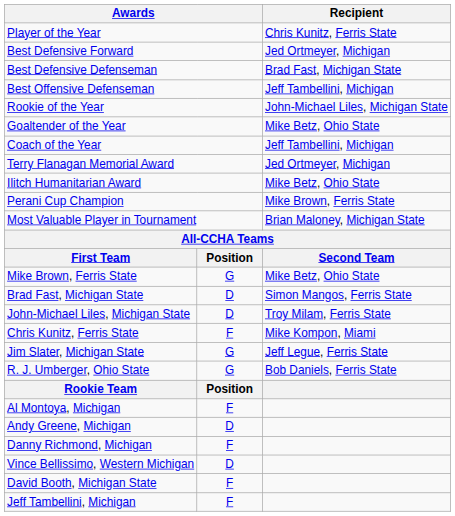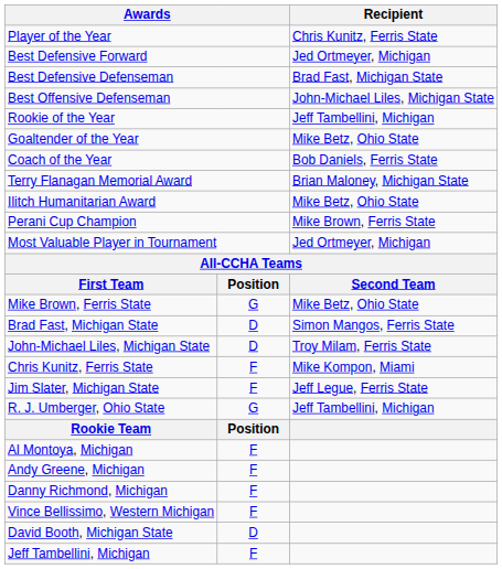 <table class="wikitable">
 <tr>
 <th colspan=2><a href='#'>Awards</a></th>
 <th>Recipient</th>
 </tr>
 <tr>
 <td colspan=2><a href='#'>Player of the Year</a></td>
 <td><a href='#'>Chris Kunitz</a>, <a href='#'>Ferris State</a></td>
 </tr>
 <tr>
 <td colspan=2><a href='#'>Best Defensive Forward</a></td>
 <td><a href='#'>Jed Ortmeyer</a>, <a href='#'>Michigan</a></td>
 </tr>
 <tr>
 <td colspan=2><a href='#'>Best Defensive Defenseman</a></td>
 <td><a href='#'>Brad Fast</a>, <a href='#'>Michigan State</a></td>
 </tr>
 <tr>
 <td colspan=2><a href='#'>Best Offensive Defenseman</a></td>
-<td><a href='#'>Jeff Tambellini</a>, <a href='#'>Michigan</a></td>
+<td><a href='#'>John-Michael Liles</a>, <a href='#'>Michigan State</a></td>
 </tr>
 <tr>
 <td colspan=2><a href='#'>Rookie of the Year</a></td>
-<td><a href='#'>John-Michael Liles</a>, <a href='#'>Michigan State</a></td>
+<td><a href='#'>Jeff Tambellini</a>, <a href='#'>Michigan</a></td>
 </tr>
 <tr>
 <td colspan=2><a href='#'>Goaltender of the Year</a></td>
 <td><a href='#'>Mike Betz</a>, <a href='#'>Ohio State</a></td>
 </tr>
 <tr>
 <td colspan=2><a href='#'>Coach of the Year</a></td>
-<td><a href='#'>Jeff Tambellini</a>, <a href='#'>Michigan</a></td>
+<td><a href='#'>Bob Daniels</a>, <a href='#'>Ferris State</a></td>
 </tr>
 <tr>
 <td colspan=2><a href='#'>Terry Flanagan Memorial Award</a></td>
-<td><a href='#'>Jed Ortmeyer</a>, <a href='#'>Michigan</a></td>
+<td><a href='#'>Brian Maloney</a>, <a href='#'>Michigan State</a></td>
 </tr>
 <tr>
 <td colspan=2><a href='#'>Ilitch Humanitarian Award</a></td>
 <td><a href='#'>Mike Betz</a>, <a href='#'>Ohio State</a></td>
 </tr>
 <tr>
 <td colspan=2><a href='#'>Perani Cup Champion</a></td>
 <td><a href='#'>Mike Brown</a>, <a href='#'>Ferris State</a></td>
 </tr>
 <tr>
 <td colspan=2><a href='#'>Most Valuable Player in Tournament</a></td>
-<td><a href='#'>Brian Maloney</a>, <a href='#'>Michigan State</a></td>
+<td><a href='#'>Jed Ortmeyer</a>, <a href='#'>Michigan</a></td>
 </tr>
 <tr>
 <th colspan=3><a href='#'>All-CCHA Teams</a></th>
 </tr>
 <tr>
 <th><a href='#'>First Team</a></th>
 <th>  Position  </th>
 <th><a href='#'>Second Team</a></th>
 </tr>
 <tr>
 <td><a href='#'>Mike Brown</a>, <a href='#'>Ferris State</a></td>
 <td align=center><a href='#'>G</a></td>
 <td><a href='#'>Mike Betz</a>, <a href='#'>Ohio State</a></td>
 </tr>
 <tr>
 <td><a href='#'>Brad Fast</a>, <a href='#'>Michigan State</a></td>
 <td align=center><a href='#'>D</a></td>
 <td><a href='#'>Simon Mangos</a>, <a href='#'>Ferris State</a></td>
 </tr>
 <tr>
 <td><a href='#'>John-Michael Liles</a>, <a href='#'>Michigan State</a></td>
 <td align=center><a href='#'>D</a></td>
 <td><a href='#'>Troy Milam</a>, <a href='#'>Ferris State</a></td>
 </tr>
 <tr>
 <td><a href='#'>Chris Kunitz</a>, <a href='#'>Ferris State</a></td>
 <td align=center><a href='#'>F</a></td>
 <td><a href='#'>Mike Kompon</a>, <a href='#'>Miami</a></td>
 </tr>
 <tr>
 <td><a href='#'>Jim Slater</a>, <a href='#'>Michigan State</a></td>
-<td align=center><a href='#'>G</a></td>
+<td align=center><a href='#'>F</a></td>
 <td><a href='#'>Jeff Legue</a>, <a href='#'>Ferris State</a></td>
 </tr>
 <tr>
 <td><a href='#'>R. J. Umberger</a>, <a href='#'>Ohio State</a></td>
 <td align=center><a href='#'>G</a></td>
-<td><a href='#'>Bob Daniels</a>, <a href='#'>Ferris State</a></td>
+<td><a href='#'>Jeff Tambellini</a>, <a href='#'>Michigan</a></td>
 </tr>
 <tr>
 <th><a href='#'>Rookie Team</a></th>
 <th>  Position  </th>
 <th></th>
 </tr>
 <tr>
 <td><a href='#'>Al Montoya</a>, <a href='#'>Michigan</a></td>
 <td align=center><a href='#'>F</a></td>
 <td></td>
 </tr>
 <tr>
 <td><a href='#'>Andy Greene</a>, <a href='#'>Michigan</a></td>
-<td align=center><a href='#'>D</a></td>
+<td align=center><a href='#'>F</a></td>
 <td></td>
 </tr>
 <tr>
 <td><a href='#'>Danny Richmond</a>, <a href='#'>Michigan</a></td>
 <td align=center><a href='#'>F</a></td>
 <td></td>
 </tr>
 <tr>
 <td><a href='#'>Vince Bellissimo</a>, <a href='#'>Western Michigan</a></td>
-<td align=center><a href='#'>D</a></td>
+<td align=center><a href='#'>F</a></td>
 <td></td>
 </tr>
 <tr>
 <td><a href='#'>David Booth</a>, <a href='#'>Michigan State</a></td>
-<td align=center><a href='#'>F</a></td>
+<td align=center><a href='#'>D</a></td>
 <td></td>
 </tr>
 <tr>
 <td><a href='#'>Jeff Tambellini</a>, <a href='#'>Michigan</a></td>
 <td align=center><a href='#'>F</a></td>
 <td></td>
 </tr>
 </table>
